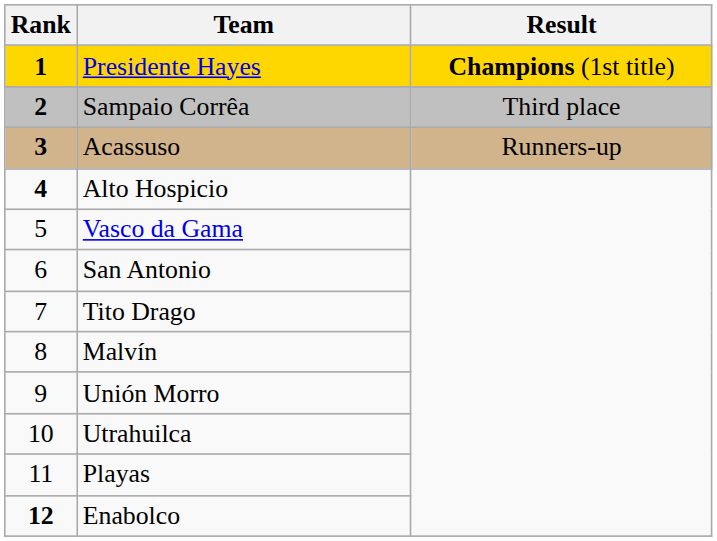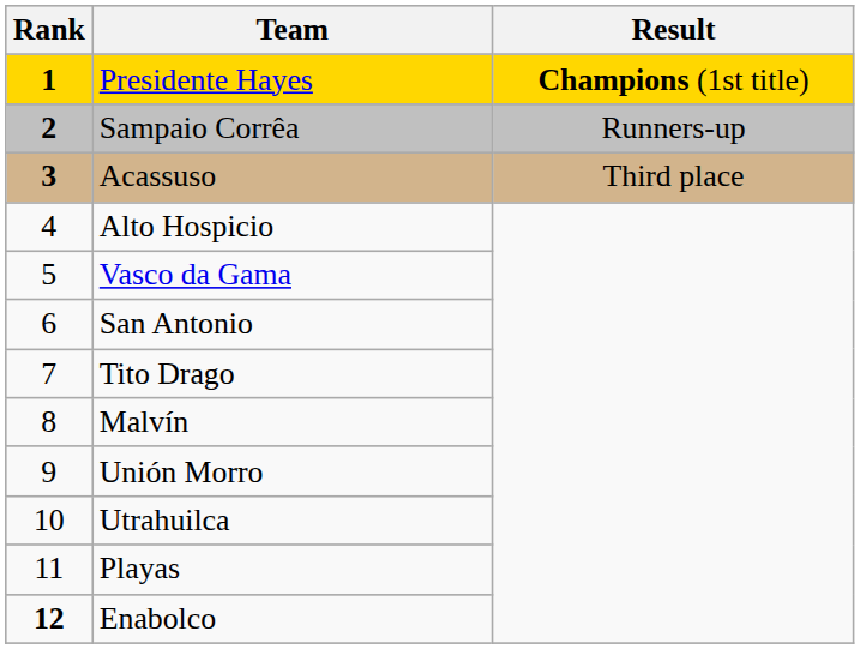 <table class="wikitable" style="text-align:center">
 <tr>
 <th>Rank</th>
 <th width=200>Team</th>
 <th width=180>Result</th>
 </tr>
 <tr bgcolor="gold">
 <td><strong>1</strong></td>
 <td align="left"> <a href='#'>Presidente Hayes</a></td>
 <td><strong>Champions</strong> (1st title)</td>
 </tr>
 <tr bgcolor="silver">
 <td><strong>2</strong></td>
 <td align="left"> Sampaio Corrêa</td>
-<td>Third place</td>
+<td>Runners-up</td>
 </tr>
 <tr bgcolor="tan">
 <td><strong>3</strong></td>
 <td align="left"> Acassuso</td>
-<td>Runners-up</td>
+<td>Third place</td>
 </tr>
 <tr>
-<td><strong>4</strong></td>
+<td>4</td>
 <td align="left"> Alto Hospicio</td>
 <td rowspan=10></td>
 </tr>
 <tr>
 <td>5</td>
 <td align="left"> <a href='#'>Vasco da Gama</a></td>
 </tr>
 <tr>
 <td>6</td>
 <td align="left"> San Antonio</td>
 </tr>
 <tr>
 <td>7</td>
 <td align="left"> Tito Drago</td>
 </tr>
 <tr>
 <td>8</td>
 <td align="left"> Malvín</td>
 </tr>
 <tr>
 <td>9</td>
 <td align="left"> Unión Morro</td>
 </tr>
 <tr>
 <td>10</td>
 <td align="left"> Utrahuilca</td>
 </tr>
 <tr>
 <td>11</td>
 <td align="left"> Playas</td>
 </tr>
 <tr>
 <td><strong>12</strong></td>
 <td align="left"> Enabolco</td>
 </tr>
 </table>
